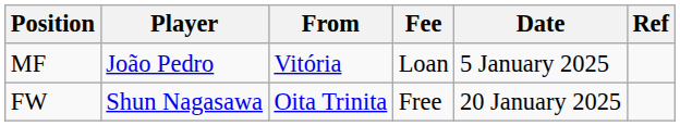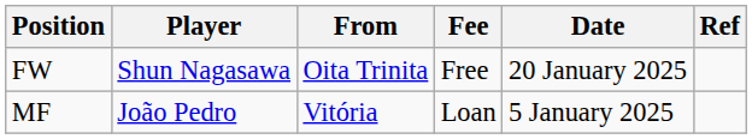 <table class="wikitable sortable">
 <tr>
 <th>Position</th>
 <th>Player</th>
 <th>From</th>
 <th>Fee</th>
 <th>Date</th>
 <th>Ref</th>
 </tr>
 <tr>
+<td>FW</td>
+<td> <a href='#'>Shun Nagasawa</a></td>
+<td> <a href='#'>Oita Trinita</a></td>
+<td>Free</td>
+<td>20 January 2025</td>
+<td></td>
+</tr>
+<tr>
 <td>MF</td>
 <td> <a href='#'>João Pedro</a></td>
 <td> <a href='#'>Vitória</a></td>
 <td>Loan</td>
 <td>5 January 2025</td>
 <td></td>
 </tr>
-<tr>
-<td>FW</td>
-<td> <a href='#'>Shun Nagasawa</a></td>
-<td> <a href='#'>Oita Trinita</a></td>
-<td>Free</td>
-<td>20 January 2025</td>
-<td></td>
-</tr>
 </table>
